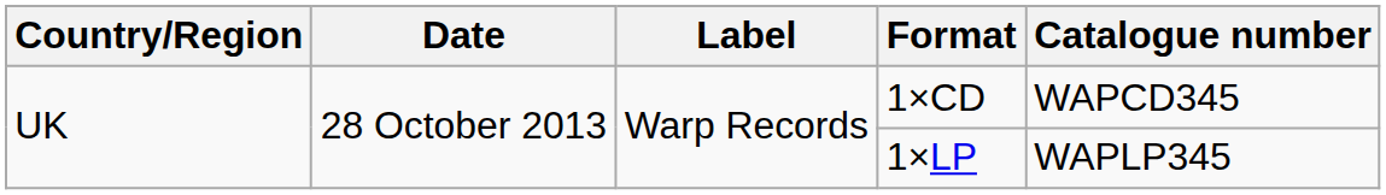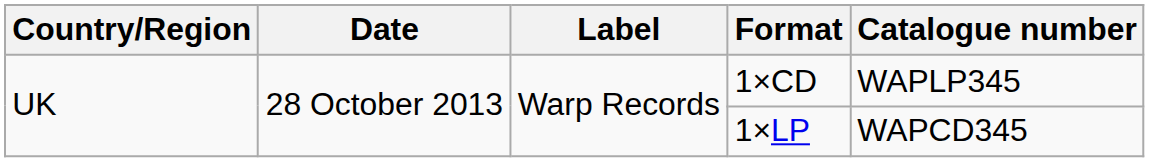 <table class="wikitable">
 <tr>
 <th>Country/Region</th>
 <th>Date</th>
 <th>Label</th>
 <th>Format</th>
 <th>Catalogue number</th>
 </tr>
 <tr>
 <td rowspan="2">UK</td>
 <td rowspan="2">28 October 2013</td>
 <td rowspan="2">Warp Records</td>
 <td>1×CD</td>
-<td>WAPCD345</td>
+<td>WAPLP345</td>
 </tr>
 <tr>
 <td>1×<a href='#'>LP</a></td>
-<td>WAPLP345</td>
+<td>WAPCD345</td>
 </tr>
 </table>
